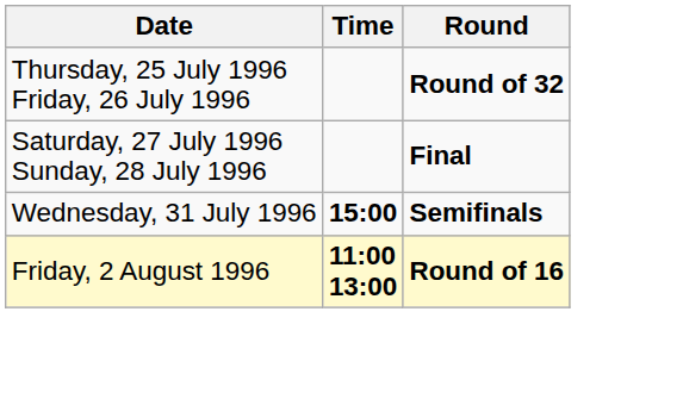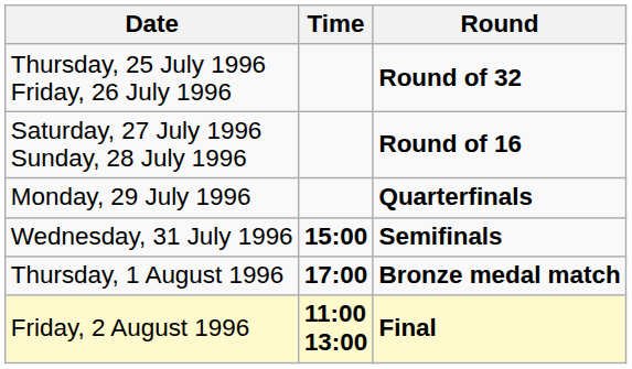 <table class="wikitable">
 <tr>
 <th>Date</th>
 <th>Time</th>
 <th>Round</th>
 </tr>
 <tr>
 <td>Thursday, 25 July 1996<br>Friday, 26 July 1996</td>
 <td></td>
 <td><strong>Round of 32</strong></td>
 </tr>
 <tr>
 <td>Saturday, 27 July 1996<br>Sunday, 28 July 1996</td>
 <td></td>
-<td><strong>Final</strong></td>
+<td><strong>Round of 16</strong></td>
+</tr>
+<tr>
+<td>Monday, 29 July 1996</td>
+<td></td>
+<td><strong>Quarterfinals</strong></td>
 </tr>
 <tr>
 <td>Wednesday, 31 July 1996</td>
 <td><strong>15:00</strong></td>
 <td><strong>Semifinals</strong></td>
 </tr>
+<tr>
+<td>Thursday, 1 August 1996</td>
+<td><strong>17:00</strong></td>
+<td><strong>Bronze medal match</strong></td>
+</tr>
 <tr style=background:lemonchiffon>
 <td>Friday, 2 August 1996</td>
 <td><strong>11:00</strong><br><strong>13:00</strong></td>
-<td><strong>Round of 16</strong></td>
+<td><strong>Final</strong></td>
 </tr>
 </table>
